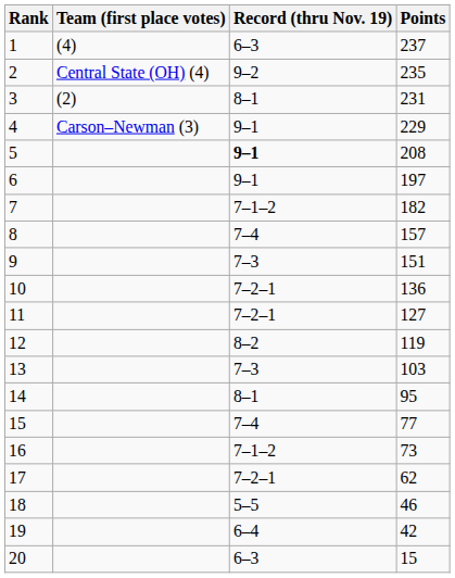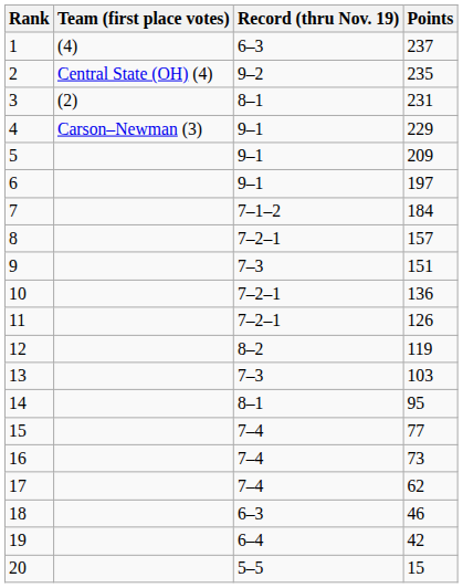 <table class="wikitable">
 <tr>
 <th>Rank</th>
 <th>Team (first place votes)</th>
 <th>Record (thru Nov. 19)</th>
 <th>Points</th>
 </tr>
 <tr>
 <td>1</td>
 <td> (4)</td>
 <td>6–3</td>
 <td>237</td>
 </tr>
 <tr>
 <td>2</td>
 <td><a href='#'>Central State (OH)</a> (4)</td>
 <td>9–2</td>
 <td>235</td>
 </tr>
 <tr>
 <td>3</td>
 <td> (2)</td>
 <td>8–1</td>
 <td>231</td>
 </tr>
 <tr>
 <td>4</td>
 <td><a href='#'>Carson–Newman</a> (3)</td>
 <td>9–1</td>
 <td>229</td>
 </tr>
 <tr>
 <td>5</td>
 <td></td>
-<td><strong>9–1</strong></td>
-<td>208</td>
+<td>9–1</td>
+<td>209</td>
 </tr>
 <tr>
 <td>6</td>
 <td></td>
 <td>9–1</td>
 <td>197</td>
 </tr>
 <tr>
 <td>7</td>
 <td></td>
 <td>7–1–2</td>
-<td>182</td>
+<td>184</td>
 </tr>
 <tr>
 <td>8</td>
 <td></td>
-<td>7–4</td>
+<td>7–2–1</td>
 <td>157</td>
 </tr>
 <tr>
 <td>9</td>
 <td></td>
 <td>7–3</td>
 <td>151</td>
 </tr>
 <tr>
 <td>10</td>
 <td></td>
 <td>7–2–1</td>
 <td>136</td>
 </tr>
 <tr>
 <td>11</td>
 <td></td>
 <td>7–2–1</td>
-<td>127</td>
+<td>126</td>
 </tr>
 <tr>
 <td>12</td>
 <td></td>
 <td>8–2</td>
 <td>119</td>
 </tr>
 <tr>
 <td>13</td>
 <td></td>
 <td>7–3</td>
 <td>103</td>
 </tr>
 <tr>
 <td>14</td>
 <td></td>
 <td>8–1</td>
 <td>95</td>
 </tr>
 <tr>
 <td>15</td>
 <td></td>
 <td>7–4</td>
 <td>77</td>
 </tr>
 <tr>
 <td>16</td>
 <td></td>
-<td>7–1–2</td>
+<td>7–4</td>
 <td>73</td>
 </tr>
 <tr>
 <td>17</td>
 <td></td>
-<td>7–2–1</td>
+<td>7–4</td>
 <td>62</td>
 </tr>
 <tr>
 <td>18</td>
 <td></td>
-<td>5–5</td>
+<td>6–3</td>
 <td>46</td>
 </tr>
 <tr>
 <td>19</td>
 <td></td>
 <td>6–4</td>
 <td>42</td>
 </tr>
 <tr>
 <td>20</td>
 <td></td>
-<td>6–3</td>
+<td>5–5</td>
 <td>15</td>
 </tr>
 </table>
